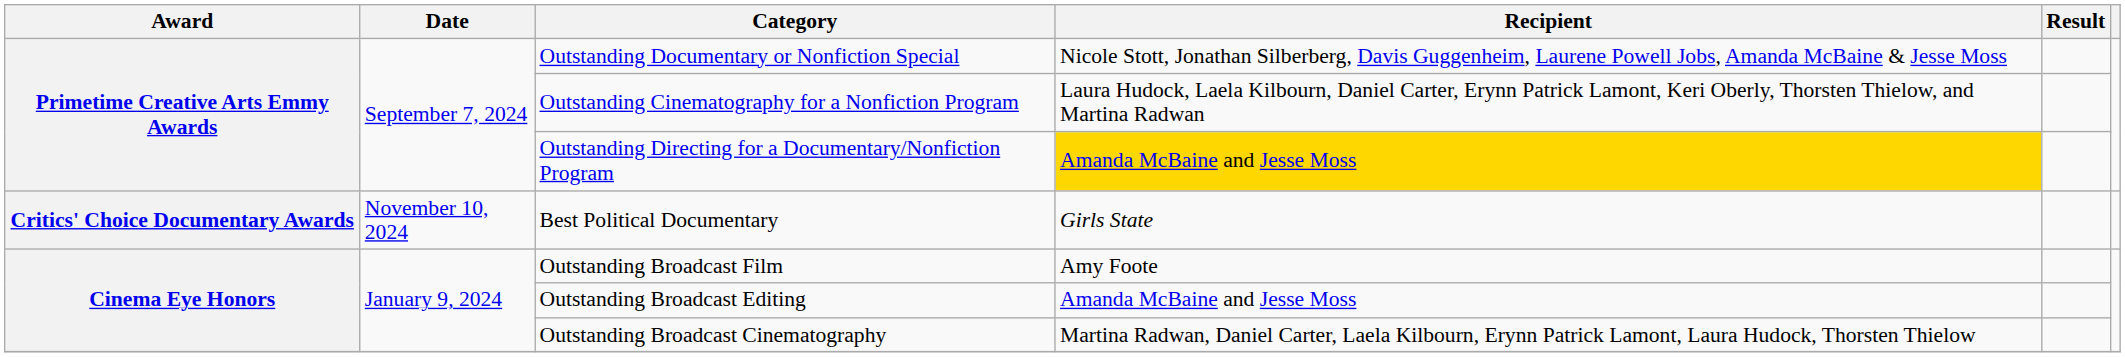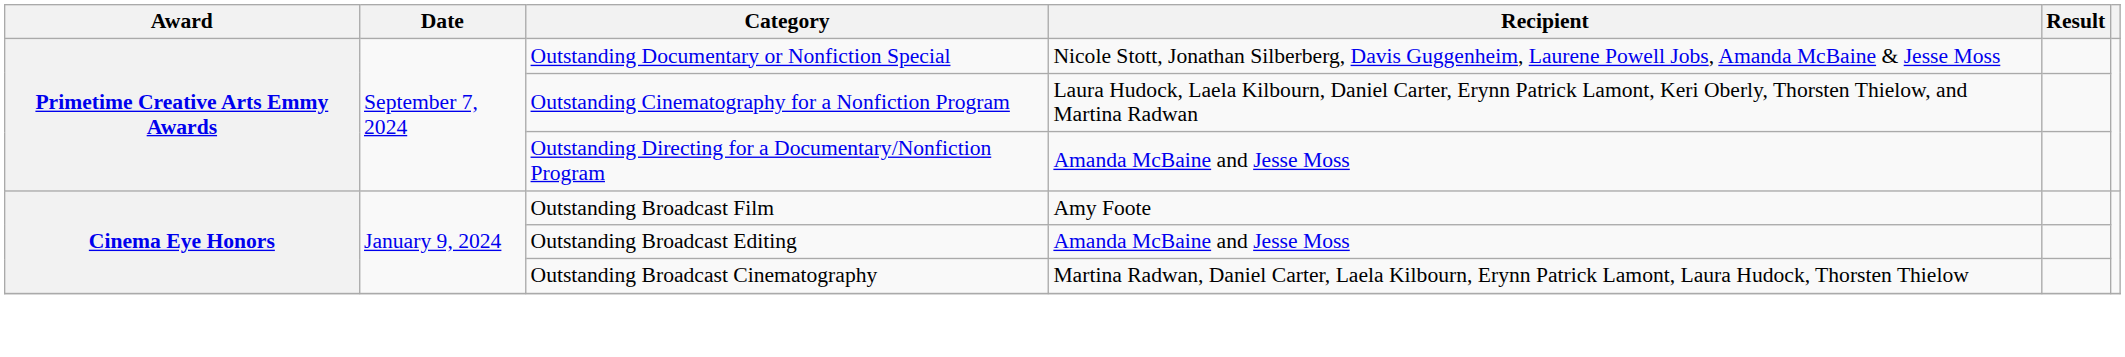 <table class="wikitable sortable plainrowheaders">
 <tr>
 <th>Award</th>
 <th>Date</th>
 <th>Category</th>
 <th>Recipient</th>
 <th>Result</th>
 <th></th>
 </tr>
 <tr>
 <th scope="row" rowspan="3"><a href='#'>Primetime Creative Arts Emmy Awards</a></th>
 <td rowspan="3"><a href='#'>September 7, 2024</a></td>
 <td><a href='#'>Outstanding Documentary or Nonfiction Special</a></td>
 <td>Nicole Stott, Jonathan Silberberg, <a href='#'>Davis Guggenheim</a>, <a href='#'>Laurene Powell Jobs</a>, <a href='#'>Amanda McBaine</a> & <a href='#'>Jesse Moss</a></td>
 <td></td>
 <td rowspan="3" align="center"></td>
 </tr>
 <tr>
 <td><a href='#'>Outstanding Cinematography for a Nonfiction Program</a></td>
 <td>Laura Hudock, Laela Kilbourn, Daniel Carter, Erynn Patrick Lamont, Keri Oberly, Thorsten Thielow, and Martina Radwan</td>
 <td></td>
 </tr>
 <tr>
 <td><a href='#'>Outstanding Directing for a Documentary/Nonfiction Program</a></td>
-<td style="background: gold;"><a href='#'>Amanda McBaine</a> and <a href='#'>Jesse Moss</a></td>
+<td><a href='#'>Amanda McBaine</a> and <a href='#'>Jesse Moss</a></td>
 <td></td>
-</tr>
-<tr>
-<th scope="row"><a href='#'>Critics' Choice Documentary Awards</a></th>
-<td><a href='#'>November 10, 2024</a></td>
-<td>Best Political Documentary</td>
-<td><em>Girls State</em></td>
-<td></td>
-<td align="center"></td>
 </tr>
 <tr>
 <th scope="row" rowspan="3"><a href='#'>Cinema Eye Honors</a></th>
 <td rowspan="3"><a href='#'>January 9, 2024</a></td>
 <td>Outstanding Broadcast Film</td>
 <td>Amy Foote</td>
 <td></td>
 <td align="center" rowspan="3"></td>
 </tr>
 <tr>
 <td>Outstanding Broadcast Editing</td>
 <td><a href='#'>Amanda McBaine</a> and <a href='#'>Jesse Moss</a></td>
 <td></td>
 </tr>
 <tr>
 <td>Outstanding Broadcast Cinematography</td>
 <td>Martina Radwan, Daniel Carter, Laela Kilbourn, Erynn Patrick Lamont, Laura Hudock, Thorsten Thielow</td>
 <td></td>
 </tr>
 <tr>
 </tr>
 </table>
